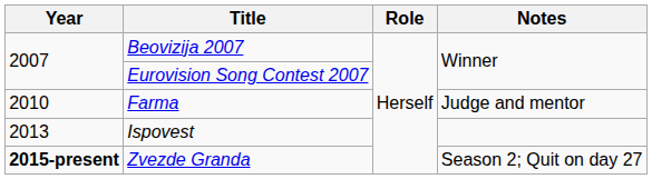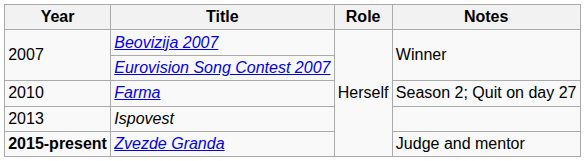 <table class="wikitable">
 <tr>
 <th>Year</th>
 <th>Title</th>
 <th>Role</th>
 <th>Notes</th>
 </tr>
 <tr>
 <td rowspan="2">2007</td>
 <td><em><a href='#'>Beovizija 2007</a></em></td>
 <td rowspan="5">Herself</td>
 <td rowspan="2">Winner</td>
 </tr>
 <tr>
 <td><em><a href='#'>Eurovision Song Contest 2007</a></em></td>
 </tr>
 <tr>
 <td>2010</td>
 <td><em><a href='#'>Farma</a></em></td>
-<td>Judge and mentor</td>
+<td>Season 2; Quit on day 27</td>
 </tr>
 <tr>
 <td>2013</td>
 <td><em>Ispovest</em></td>
 <td></td>
 </tr>
 <tr>
 <td><strong>2015-present</strong></td>
 <td><em><a href='#'>Zvezde Granda</a></em></td>
-<td>Season 2; Quit on day 27</td>
+<td>Judge and mentor</td>
 </tr>
 <tr>
 </tr>
 </table>
